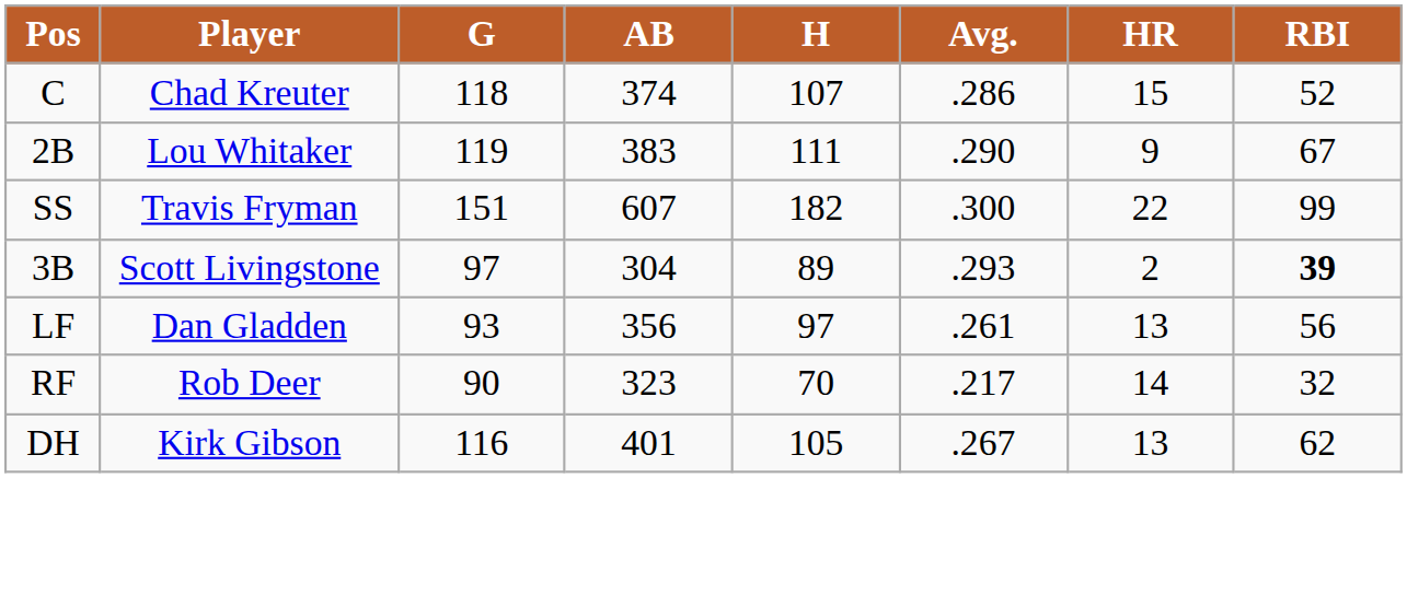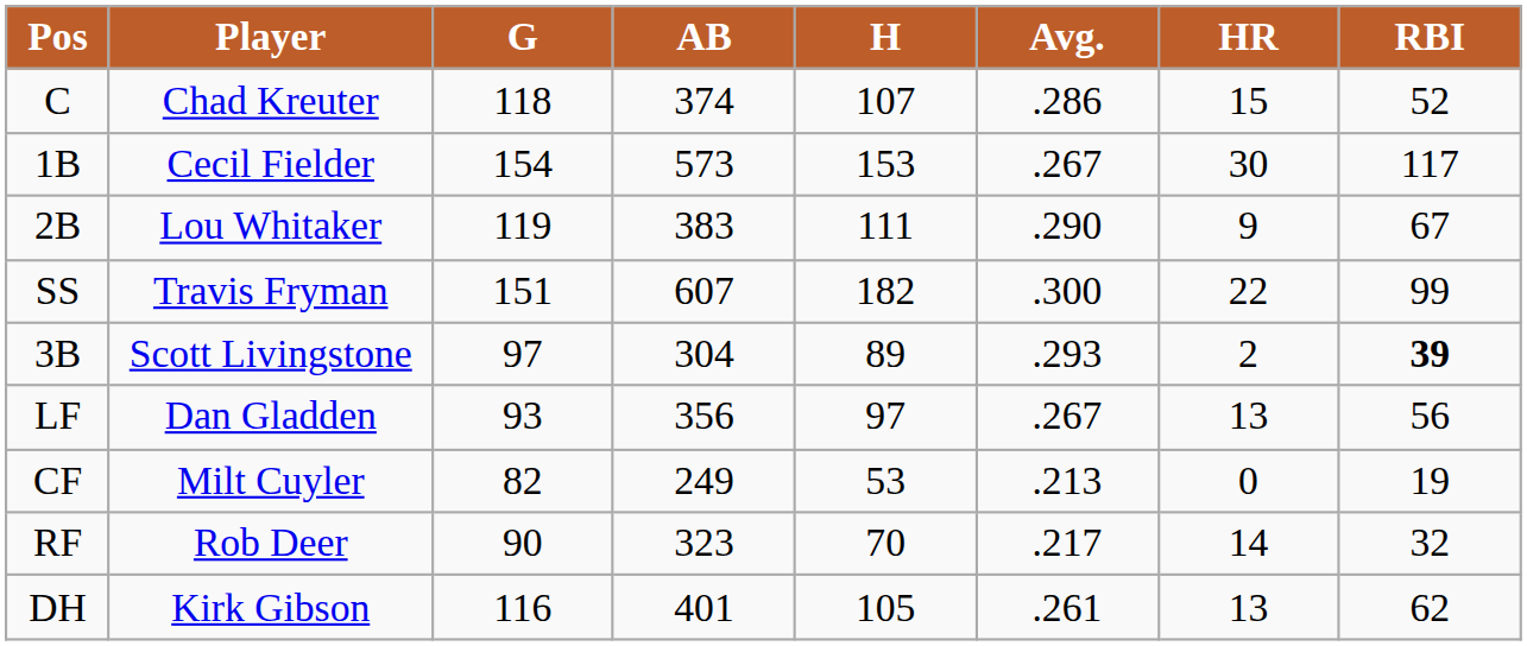 <table class="wikitable sortable">
 <tr>
 <th style="background:#bd5d29;color:white;" width="5%">Pos</th>
 <th style="background:#bd5d29;color:white;" width="16%">Player</th>
 <th style="background:#bd5d29;color:white;" width="9%">G</th>
 <th style="background:#bd5d29;color:white;" width="9%">AB</th>
 <th style="background:#bd5d29;color:white;" width="9%">H</th>
 <th style="background:#bd5d29;color:white;" width="9%">Avg.</th>
 <th style="background:#bd5d29;color:white;" width="9%">HR</th>
 <th style="background:#bd5d29;color:white;" width="9%">RBI</th>
 </tr>
 <tr align="center">
 <td>C</td>
 <td><a href='#'>Chad Kreuter</a></td>
 <td>118</td>
 <td>374</td>
 <td>107</td>
 <td>.286</td>
 <td>15</td>
 <td>52</td>
+</tr>
+<tr align="center">
+<td>1B</td>
+<td><a href='#'>Cecil Fielder</a></td>
+<td>154</td>
+<td>573</td>
+<td>153</td>
+<td>.267</td>
+<td>30</td>
+<td>117</td>
 </tr>
 <tr align="center">
 <td>2B</td>
 <td><a href='#'>Lou Whitaker</a></td>
 <td>119</td>
 <td>383</td>
 <td>111</td>
 <td>.290</td>
 <td>9</td>
 <td>67</td>
 </tr>
 <tr align="center">
 <td>SS</td>
 <td><a href='#'>Travis Fryman</a></td>
 <td>151</td>
 <td>607</td>
 <td>182</td>
 <td>.300</td>
 <td>22</td>
 <td>99</td>
 </tr>
 <tr align="center">
 <td>3B</td>
 <td><a href='#'>Scott Livingstone</a></td>
 <td>97</td>
 <td>304</td>
 <td>89</td>
 <td>.293</td>
 <td>2</td>
 <td><strong>39</strong></td>
 </tr>
 <tr align="center">
 <td>LF</td>
 <td><a href='#'>Dan Gladden</a></td>
 <td>93</td>
 <td>356</td>
 <td>97</td>
-<td>.261</td>
+<td>.267</td>
 <td>13</td>
 <td>56</td>
+</tr>
+<tr align="center">
+<td>CF</td>
+<td><a href='#'>Milt Cuyler</a></td>
+<td>82</td>
+<td>249</td>
+<td>53</td>
+<td>.213</td>
+<td>0</td>
+<td>19</td>
 </tr>
 <tr align="center">
 <td>RF</td>
 <td><a href='#'>Rob Deer</a></td>
 <td>90</td>
 <td>323</td>
 <td>70</td>
 <td>.217</td>
 <td>14</td>
 <td>32</td>
 </tr>
 <tr align="center">
 <td>DH</td>
 <td><a href='#'>Kirk Gibson</a></td>
 <td>116</td>
 <td>401</td>
 <td>105</td>
-<td>.267</td>
+<td>.261</td>
 <td>13</td>
 <td>62</td>
 </tr>
 </table>
